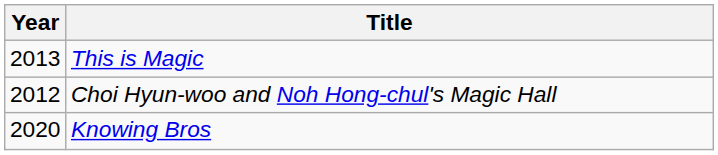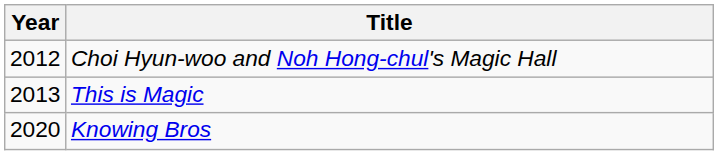 <table class="wikitable" style="width:500px">
 <tr>
 <th width=10>Year</th>
 <th>Title</th>
 </tr>
 <tr>
+<td>2012</td>
+<td><em>Choi Hyun-woo and <a href='#'>Noh Hong-chul</a>'s Magic Hall</em></td>
+</tr>
+<tr>
 <td>2013</td>
 <td><em><a href='#'>This is Magic</a></em></td>
-</tr>
-<tr>
-<td>2012</td>
-<td><em>Choi Hyun-woo and <a href='#'>Noh Hong-chul</a>'s Magic Hall</em></td>
 </tr>
 <tr>
 <td>2020</td>
 <td><em><a href='#'>Knowing Bros</a></em></td>
 </tr>
 </table>
